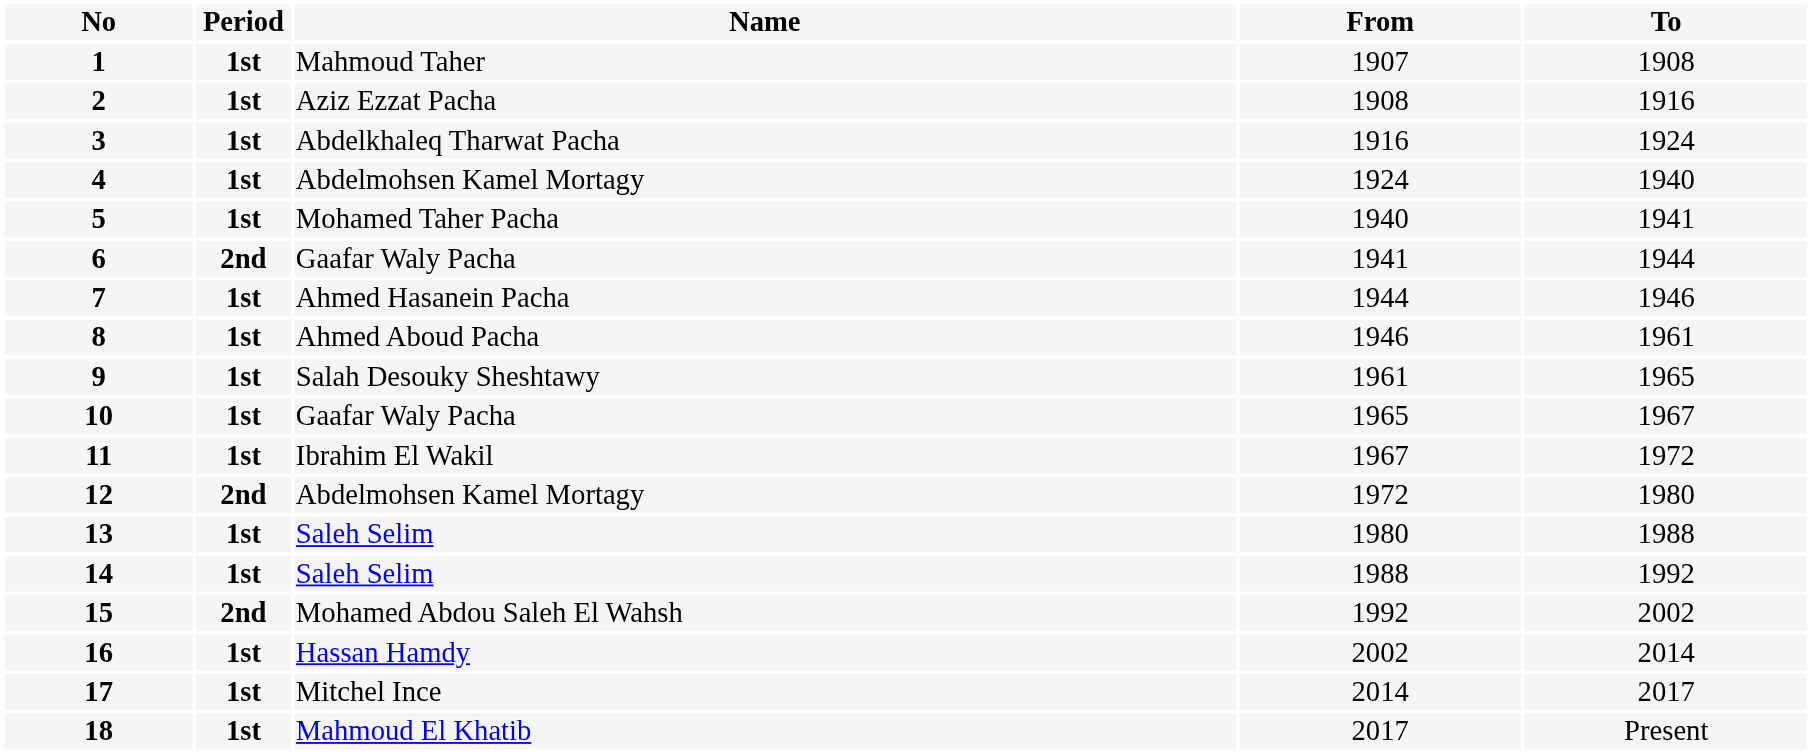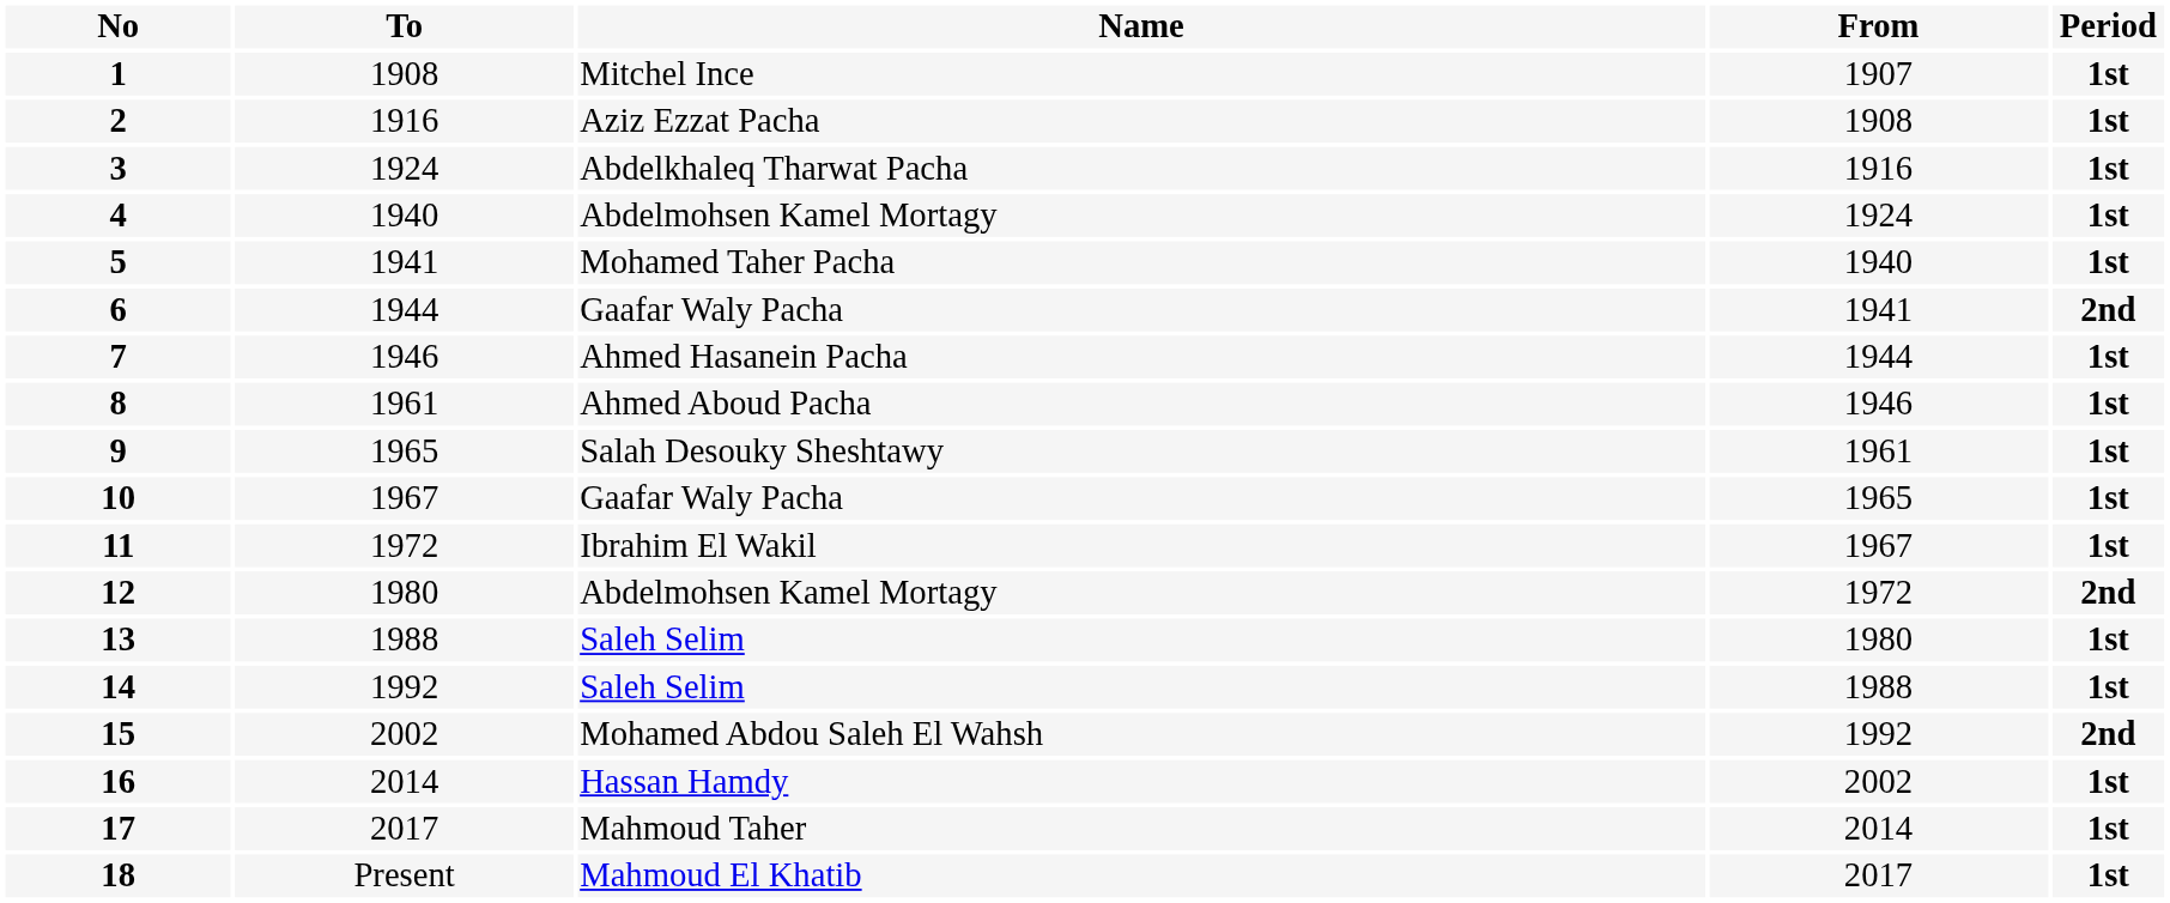 <table style="width:80%;">
 <tr style="background:#F5F5F5;">
 <th style="width:10%;">No</th>
-<th ! style="width:5%;">Period</th>
+<th ! style="width:15%;">To</th>
 <th style="width:50%;">Name</th>
 <th style="width:15%;">From</th>
-<th ! style="width:15%;">To</th>
+<th ! style="width:5%;">Period</th>
 </tr>
 <tr style="background:#F5F5F5;">
 <td style="text-align:center;"><strong>1</strong></td>
+<td style="text-align:center;">1908</td>
+<td style="text-align:Left;">Mitchel Ince</td>
+<td style="text-align:center;">1907</td>
 <td style="text-align:center;"><strong>1st</strong></td>
-<td style="text-align:left;">Mahmoud Taher</td>
-<td style="text-align:center;">1907</td>
-<td style="text-align:center;">1908</td>
 </tr>
 <tr style="background:#F5F5F5;">
 <td style="text-align:center;"><strong>2</strong></td>
-<td style="text-align:center;"><strong>1st</strong></td>
+<td style="text-align:center;">1916</td>
 <td style="text-align:Left;">Aziz Ezzat Pacha</td>
 <td style="text-align:center;">1908</td>
-<td style="text-align:center;">1916</td>
+<td style="text-align:center;"><strong>1st</strong></td>
 </tr>
 <tr style="background:#F5F5F5;">
 <td style="text-align:center;"><strong>3</strong></td>
-<td style="text-align:center;"><strong>1st</strong></td>
+<td style="text-align:center;">1924</td>
 <td style="text-align:Left;">Abdelkhaleq Tharwat Pacha</td>
 <td style="text-align:center;">1916</td>
-<td style="text-align:center;">1924</td>
+<td style="text-align:center;"><strong>1st</strong></td>
 </tr>
 <tr style="background:#F5F5F5;">
 <td style="text-align:center;"><strong>4</strong></td>
-<td style="text-align:center;"><strong>1st</strong></td>
+<td style="text-align:center;">1940</td>
 <td style="text-align:left;">Abdelmohsen Kamel Mortagy</td>
 <td style="text-align:center;">1924</td>
-<td style="text-align:center;">1940</td>
+<td style="text-align:center;"><strong>1st</strong></td>
 </tr>
 <tr style="background:#F5F5F5;">
 <td style="text-align:center;"><strong>5</strong></td>
-<td style="text-align:center;"><strong>1st</strong></td>
+<td style="text-align:center;">1941</td>
 <td style="text-align:left;">Mohamed Taher Pacha</td>
 <td style="text-align:center;">1940</td>
-<td style="text-align:center;">1941</td>
+<td style="text-align:center;"><strong>1st</strong></td>
 </tr>
 <tr style="background:#F5F5F5;">
 <td style="text-align:center;"><strong>6</strong></td>
-<td style="text-align:center;"><strong>2nd</strong></td>
+<td style="text-align:center;">1944</td>
 <td style="text-align:left;">Gaafar Waly Pacha</td>
 <td style="text-align:center;">1941</td>
-<td style="text-align:center;">1944</td>
+<td style="text-align:center;"><strong>2nd</strong></td>
 </tr>
 <tr style="background:#F5F5F5;">
 <td style="text-align:center;"><strong>7</strong></td>
-<td style="text-align:center;"><strong>1st</strong></td>
+<td style="text-align:center;">1946</td>
 <td style="text-align:left;">Ahmed Hasanein Pacha</td>
 <td style="text-align:center;">1944</td>
-<td style="text-align:center;">1946</td>
+<td style="text-align:center;"><strong>1st</strong></td>
 </tr>
 <tr style="background:#F5F5F5;">
 <td style="text-align:center;"><strong>8</strong></td>
-<td style="text-align:center;"><strong>1st</strong></td>
+<td style="text-align:center;">1961</td>
 <td style="text-align:left;">Ahmed Aboud Pacha</td>
 <td style="text-align:center;">1946</td>
-<td style="text-align:center;">1961</td>
+<td style="text-align:center;"><strong>1st</strong></td>
 </tr>
 <tr style="background:#F5F5F5;">
 <td style="text-align:center;"><strong>9</strong></td>
-<td style="text-align:center;"><strong>1st</strong></td>
+<td style="text-align:center;">1965</td>
 <td style="text-align:left;">Salah Desouky Sheshtawy</td>
 <td style="text-align:center;">1961</td>
-<td style="text-align:center;">1965</td>
+<td style="text-align:center;"><strong>1st</strong></td>
 </tr>
 <tr style="background:#F5F5F5;">
 <td style="text-align:center;"><strong>10</strong></td>
-<td style="text-align:center;"><strong>1st</strong></td>
+<td style="text-align:center;">1967</td>
 <td style="text-align:Left;">Gaafar Waly Pacha</td>
 <td style="text-align:center;">1965</td>
-<td style="text-align:center;">1967</td>
+<td style="text-align:center;"><strong>1st</strong></td>
 </tr>
 <tr style="background:#F5F5F5;">
 <td style="text-align:center;"><strong>11</strong></td>
-<td style="text-align:center;"><strong>1st</strong></td>
+<td style="text-align:center;">1972</td>
 <td style="text-align:left;">Ibrahim El Wakil</td>
 <td style="text-align:center;">1967</td>
-<td style="text-align:center;">1972</td>
+<td style="text-align:center;"><strong>1st</strong></td>
 </tr>
 <tr style="background:#F5F5F5;">
 <td style="text-align:center;"><strong>12</strong></td>
-<td style="text-align:center;"><strong>2nd</strong></td>
+<td style="text-align:center;">1980</td>
 <td style="text-align:left;">Abdelmohsen Kamel Mortagy</td>
 <td style="text-align:center;">1972</td>
-<td style="text-align:center;">1980</td>
+<td style="text-align:center;"><strong>2nd</strong></td>
 </tr>
 <tr style="background:#F5F5F5;">
 <td style="text-align:center;"><strong>13</strong></td>
-<td style="text-align:center;"><strong>1st</strong></td>
+<td style="text-align:center;">1988</td>
 <td style="text-align:left;"><a href='#'>Saleh Selim</a></td>
 <td style="text-align:center;">1980</td>
-<td style="text-align:center;">1988</td>
+<td style="text-align:center;"><strong>1st</strong></td>
 </tr>
 <tr style="background:#F5F5F5;">
 <td style="text-align:center;"><strong>14</strong></td>
-<td style="text-align:center;"><strong>1st</strong></td>
+<td style="text-align:center;">1992</td>
 <td style="text-align:left;"><a href='#'>Saleh Selim</a></td>
 <td style="text-align:center;">1988</td>
-<td style="text-align:center;">1992</td>
+<td style="text-align:center;"><strong>1st</strong></td>
 </tr>
 <tr style="background:#F5F5F5;">
 <td style="text-align:center;"><strong>15</strong></td>
-<td style="text-align:center;"><strong>2nd</strong></td>
+<td style="text-align:center;">2002</td>
 <td style="text-align:left;">Mohamed Abdou Saleh El Wahsh</td>
 <td style="text-align:center;">1992</td>
-<td style="text-align:center;">2002</td>
+<td style="text-align:center;"><strong>2nd</strong></td>
 </tr>
 <tr style="background:#F5F5F5;">
 <td style="text-align:center;"><strong>16</strong></td>
-<td style="text-align:center;"><strong>1st</strong></td>
+<td style="text-align:center;">2014</td>
 <td style="text-align:left;"><a href='#'>Hassan Hamdy</a></td>
 <td style="text-align:center;">2002</td>
-<td style="text-align:center;">2014</td>
+<td style="text-align:center;"><strong>1st</strong></td>
 </tr>
 <tr style="background:#F5F5F5;">
 <td style="text-align:center;"><strong>17</strong></td>
+<td style="text-align:center;">2017</td>
+<td style="text-align:left;">Mahmoud Taher</td>
+<td style="text-align:center;">2014</td>
 <td style="text-align:center;"><strong>1st</strong></td>
-<td style="text-align:Left;">Mitchel Ince</td>
-<td style="text-align:center;">2014</td>
-<td style="text-align:center;">2017</td>
 </tr>
 <tr style="background:#F5F5F5;">
 <td style="text-align:center;"><strong>18</strong></td>
-<td style="text-align:center;"><strong>1st</strong></td>
+<td style="text-align:center;">Present</td>
 <td style="text-align:left;"><a href='#'>Mahmoud El Khatib</a></td>
 <td style="text-align:center;">2017</td>
-<td style="text-align:center;">Present</td>
+<td style="text-align:center;"><strong>1st</strong></td>
 </tr>
 </table>
